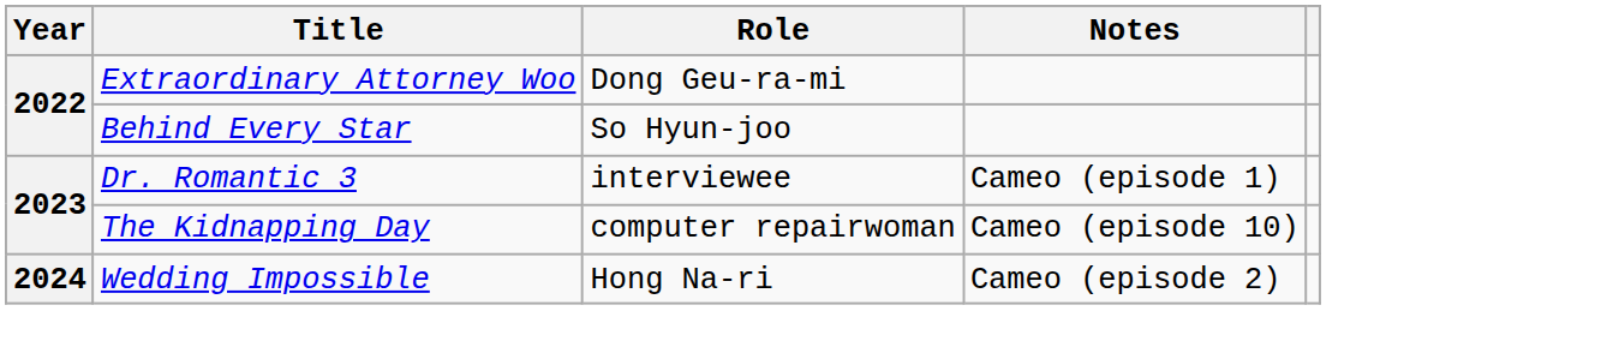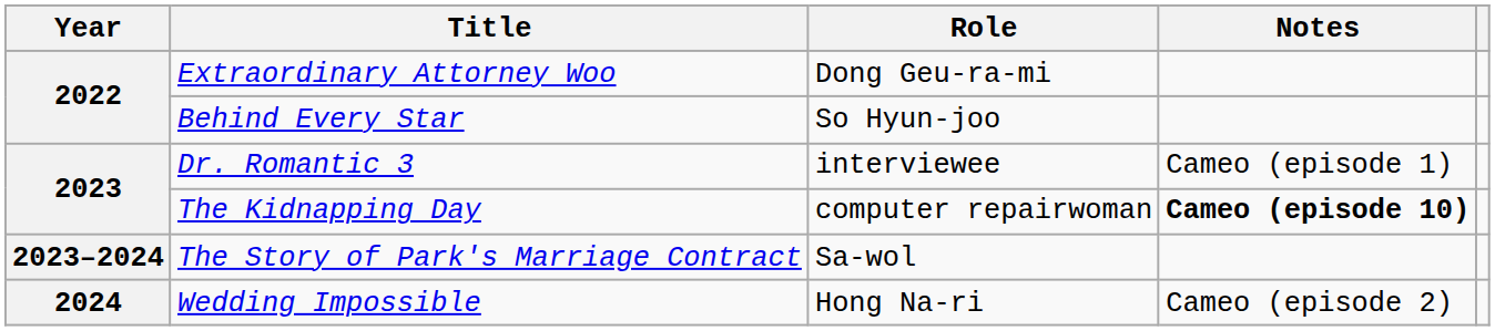 <table class="wikitable sortable plainrowheaders">
 <tr>
 <th scope="col">Year</th>
 <th scope="col">Title</th>
 <th scope="col">Role</th>
 <th>Notes</th>
 <th scope="col" class="unsortable"></th>
 </tr>
 <tr>
 <th scope="row" rowspan="2">2022</th>
 <td><em><a href='#'>Extraordinary Attorney Woo</a></em></td>
 <td>Dong Geu-ra-mi</td>
 <td></td>
 <td style="text-align:center"></td>
 </tr>
 <tr>
 <td><em><a href='#'>Behind Every Star</a></em></td>
 <td>So Hyun-joo</td>
 <td></td>
 <td style="text-align:center"></td>
 </tr>
 <tr>
 <th rowspan="2" scope="row">2023</th>
 <td><em><a href='#'>Dr. Romantic 3</a></em></td>
 <td>interviewee</td>
 <td>Cameo (episode 1)</td>
 <td style="text-align:center"></td>
 </tr>
 <tr>
 <td><em><a href='#'>The Kidnapping Day</a></em></td>
 <td>computer repairwoman</td>
-<td>Cameo (episode 10)</td>
+<td><strong>Cameo (episode 10)</strong></td>
+<td style="text-align:center"></td>
+</tr>
+<tr>
+<th scope="row">2023–2024</th>
+<td><em><a href='#'>The Story of Park's Marriage Contract</a></em></td>
+<td>Sa-wol</td>
+<td></td>
 <td style="text-align:center"></td>
 </tr>
 <tr>
 <th scope="row">2024</th>
 <td><em><a href='#'>Wedding Impossible</a></em></td>
 <td>Hong Na-ri</td>
 <td>Cameo (episode 2)</td>
 <td></td>
 </tr>
 </table>
